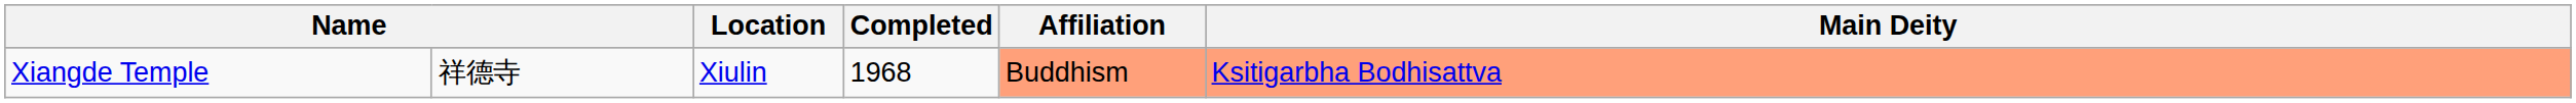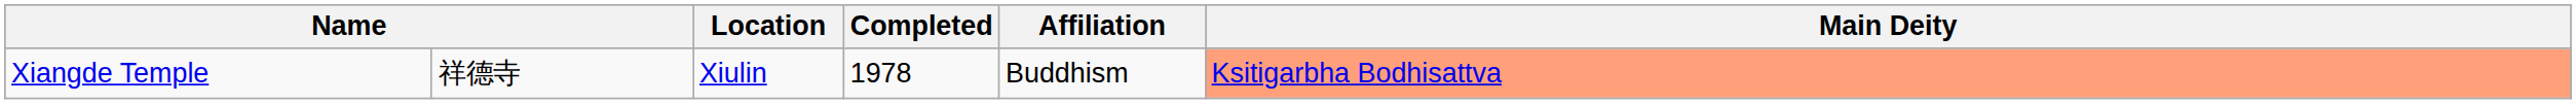 <table class="wikitable sortable" style="width:75%">
 <tr>
 <th colspan="2" scope="col">Name</th>
 <th scope="col" style="width:5em">Location</th>
 <th scope="col" style="width:5em">Completed</th>
 <th scope="col" style="width:7em">Affiliation</th>
 <th scope="col">Main Deity</th>
 </tr>
 <tr>
 <td style="width:15em"><a href='#'>Xiangde Temple</a></td>
 <td style="width:9em">祥德寺</td>
 <td><a href='#'>Xiulin</a></td>
-<td>1968</td>
-<td style="background: lightsalmon;">Buddhism</td>
+<td>1978</td>
+<td>Buddhism</td>
 <td style="background: lightsalmon;"><a href='#'>Ksitigarbha Bodhisattva</a></td>
 </tr>
 </table>
